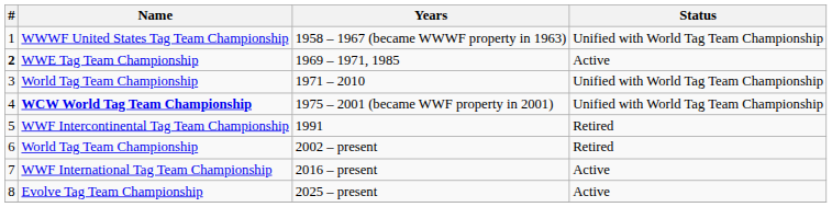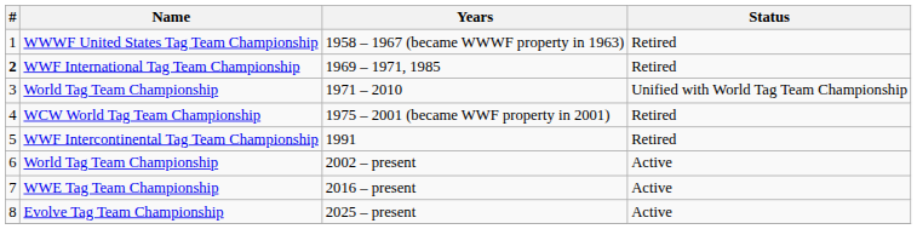 <table class="wikitable">
 <tr>
 <th>#</th>
 <th>Name</th>
 <th>Years</th>
 <th>Status</th>
 </tr>
 <tr>
 <td>1</td>
 <td><a href='#'>WWWF United States Tag Team Championship</a></td>
 <td>1958 – 1967 (became WWWF property in 1963)</td>
-<td>Unified with 	World Tag Team Championship </td>
+<td>Retired</td>
 </tr>
 <tr>
 <td><strong>2</strong></td>
-<td><a href='#'>WWE Tag Team Championship</a></td>
+<td><a href='#'>WWF International Tag Team Championship</a></td>
 <td>1969 – 1971, 1985</td>
-<td>Active</td>
+<td>Retired</td>
 </tr>
 <tr>
 <td>3</td>
 <td><a href='#'>World Tag Team Championship</a><br></td>
 <td>1971 – 2010</td>
 <td>Unified with World Tag Team Championship </td>
 </tr>
 <tr>
 <td>4</td>
-<td><strong><a href='#'>WCW World Tag Team Championship</a></strong></td>
+<td><a href='#'>WCW World Tag Team Championship</a></td>
 <td>1975 – 2001 (became WWF property in 2001)</td>
-<td>Unified with 	World Tag Team Championship </td>
+<td>Retired</td>
 </tr>
 <tr>
 <td>5</td>
 <td><a href='#'>WWF Intercontinental Tag Team Championship</a></td>
 <td>1991</td>
 <td>Retired</td>
 </tr>
 <tr>
 <td>6</td>
 <td><a href='#'>World Tag Team Championship</a><br></td>
 <td>2002 – present</td>
-<td>Retired</td>
+<td>Active</td>
 </tr>
 <tr>
 <td>7</td>
-<td><a href='#'>WWF International Tag Team Championship</a></td>
+<td><a href='#'>WWE Tag Team Championship</a></td>
 <td>2016 – present</td>
 <td>Active</td>
 </tr>
 <tr>
 <td>8</td>
 <td><a href='#'>Evolve Tag Team Championship</a></td>
 <td>2025 – present</td>
 <td>Active</td>
 </tr>
 <tr>
 </tr>
 </table>
